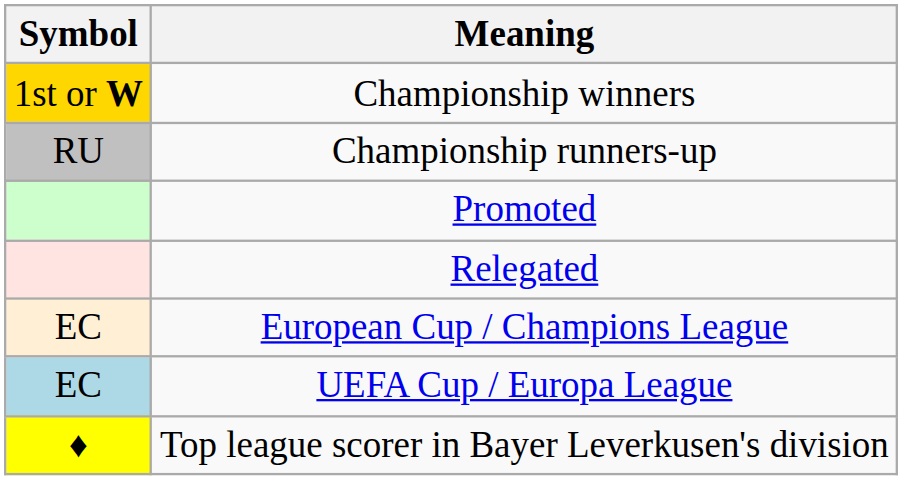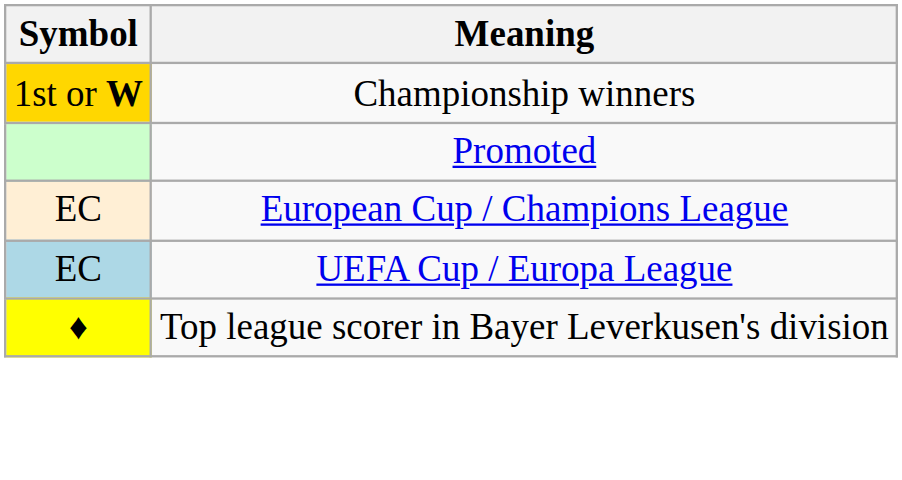 <table class="wikitable" style="text-align:center">
 <tr>
 <th scope=col>Symbol</th>
 <th scope=col>Meaning</th>
 </tr>
 <tr>
 <td style=background:gold>1st or <span><strong>W</strong></span></td>
 <td>Championship winners</td>
 </tr>
 <tr>
-<td style=background:silver>RU</td>
-<td>Championship runners-up</td>
-</tr>
-<tr>
 <td style=background:#cfc></td>
 <td><a href='#'>Promoted</a></td>
-</tr>
-<tr>
-<td style=background:MistyRose></td>
-<td><a href='#'>Relegated</a></td>
 </tr>
 <tr>
 <td style=background:PapayaWhip>EC</td>
 <td><a href='#'>European Cup / Champions League</a></td>
 </tr>
 <tr>
 <td style=background:lightblue>EC</td>
 <td><a href='#'>UEFA Cup / Europa League</a></td>
 </tr>
 <tr>
 <td style=background:yellow>♦</td>
 <td>Top league scorer in Bayer Leverkusen's division</td>
 </tr>
 </table>
